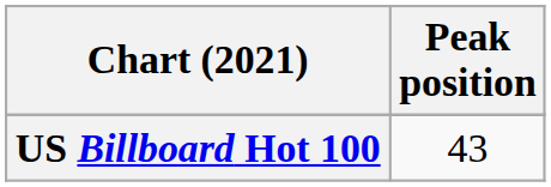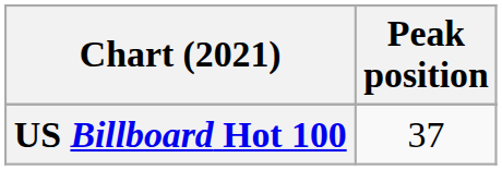 <table class="wikitable sortable plainrowheaders" style="text-align:center">
 <tr>
 <th scope="col">Chart (2021)</th>
 <th scope="col">Peak<br>position</th>
 </tr>
 <tr>
 </tr>
 <tr>
 <th scope="row">US <a href='#'><em>Billboard</em> Hot 100</a></th>
-<td>43</td>
+<td>37</td>
 </tr>
 </table>
